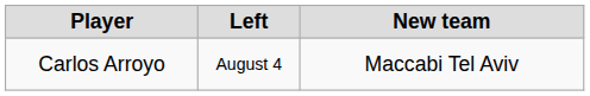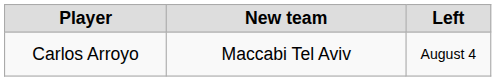 <table class="wikitable" style="text-align: center">
 <tr align="center"  bgcolor="#dddddd">
 <td style="width:140px"><strong>Player</strong></td>
+<td style="width:210px"><strong>New team</strong></td>
 <td style="width:70px"><strong>Left</strong></td>
-<td style="width:210px"><strong>New team</strong></td>
 </tr>
 <tr style="height:40px">
 <td>Carlos Arroyo</td>
+<td>Maccabi Tel Aviv</td>
 <td style="font-size: 80%">August 4</td>
-<td>Maccabi Tel Aviv</td>
 </tr>
 </table>
